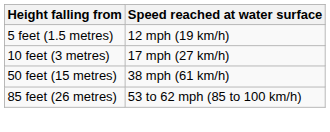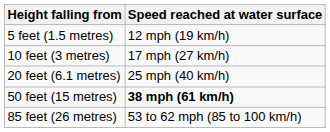 <table class="wikitable sortable">
 <tr>
 <th scope="col">Height falling from</th>
 <th scope="col" class="unsortable">Speed reached at water surface</th>
 </tr>
 <tr>
 <td>5 feet (1.5 metres)</td>
 <td>12 mph  (19 km/h)</td>
 </tr>
 <tr>
 <td>10 feet (3 metres)</td>
 <td>17 mph (27 km/h)</td>
 </tr>
 <tr>
+<td>20 feet (6.1 metres)</td>
+<td>25 mph (40 km/h)</td>
+</tr>
+<tr>
 <td>50 feet (15 metres)</td>
-<td>38 mph (61 km/h)</td>
+<td><strong>38 mph (61 km/h)</strong></td>
 </tr>
 <tr>
 <td>85 feet (26 metres)</td>
 <td>53 to 62 mph (85 to 100 km/h)</td>
 </tr>
 </table>
